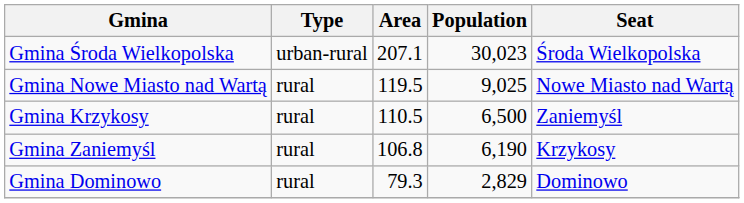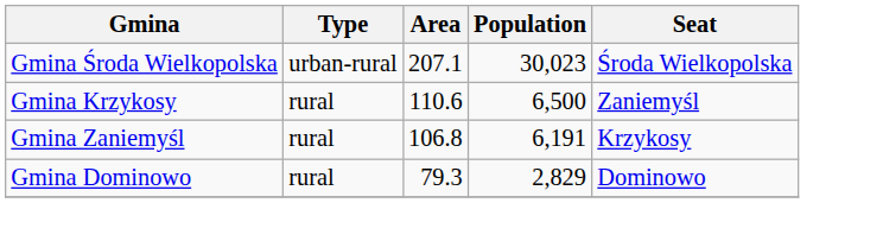 <table class="wikitable">
 <tr>
 <th>Gmina</th>
 <th>Type</th>
 <th>Area<br></th>
 <th>Population<br></th>
 <th>Seat</th>
 </tr>
 <tr>
 <td><a href='#'>Gmina Środa Wielkopolska</a></td>
 <td>urban-rural</td>
 <td style="text-align:right;">207.1</td>
 <td style="text-align:right;">30,023</td>
 <td><a href='#'>Środa Wielkopolska</a></td>
 </tr>
 <tr>
-<td><a href='#'>Gmina Nowe Miasto nad Wartą</a></td>
-<td>rural</td>
-<td style="text-align:right;">119.5</td>
-<td style="text-align:right;">9,025</td>
-<td><a href='#'>Nowe Miasto nad Wartą</a></td>
-</tr>
-<tr>
 <td><a href='#'>Gmina Krzykosy</a></td>
 <td>rural</td>
-<td style="text-align:right;">110.5</td>
+<td style="text-align:right;">110.6</td>
 <td style="text-align:right;">6,500</td>
 <td><a href='#'>Zaniemyśl</a></td>
 </tr>
 <tr>
 <td><a href='#'>Gmina Zaniemyśl</a></td>
 <td>rural</td>
 <td style="text-align:right;">106.8</td>
-<td style="text-align:right;">6,190</td>
+<td style="text-align:right;">6,191</td>
 <td><a href='#'>Krzykosy</a></td>
 </tr>
 <tr>
 <td><a href='#'>Gmina Dominowo</a></td>
 <td>rural</td>
 <td style="text-align:right;">79.3</td>
 <td style="text-align:right;">2,829</td>
 <td><a href='#'>Dominowo</a></td>
 </tr>
 <tr>
 </tr>
 </table>
